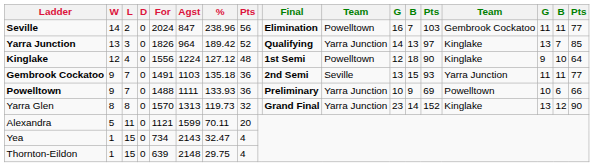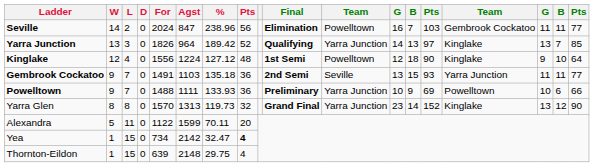 <table class="wikitable">
 <tr>
 <th style="color:crimson">Ladder</th>
 <th style="color:crimson">W</th>
 <th style="color:crimson">L</th>
 <th style="color:crimson">D</th>
 <th style="color:crimson">For</th>
 <th style="color:crimson">Agst</th>
 <th style="color:crimson">%</th>
 <th style="color:crimson">Pts</th>
 <th></th>
 <th style="color:green">Final</th>
 <th style="color:green">Team</th>
 <th style="color:green">G</th>
 <th style="color:green">B</th>
 <th style="color:green">Pts</th>
 <th style="color:green">Team</th>
 <th style="color:green">G</th>
 <th style="color:green">B</th>
 <th style="color:green">Pts</th>
 </tr>
 <tr>
 <td><strong>Seville</strong></td>
 <td>14</td>
 <td>2</td>
 <td>0</td>
 <td>2024</td>
 <td>847</td>
 <td>238.96</td>
 <td>56</td>
 <td></td>
 <td><strong>Elimination</strong></td>
 <td>Powelltown</td>
 <td>16</td>
 <td>7</td>
 <td>103</td>
 <td>Gembrook Cockatoo</td>
 <td>11</td>
 <td>11</td>
 <td>77</td>
 </tr>
 <tr>
 <td><strong>Yarra Junction</strong></td>
 <td>13</td>
 <td>3</td>
 <td>0</td>
 <td>1826</td>
 <td>964</td>
 <td>189.42</td>
 <td>52</td>
 <td></td>
 <td><strong>Qualifying</strong></td>
 <td>Yarra Junction</td>
 <td>14</td>
 <td>13</td>
 <td>97</td>
 <td>Kinglake</td>
 <td>13</td>
 <td>7</td>
 <td>85</td>
 </tr>
 <tr>
 <td><strong>Kinglake</strong></td>
 <td>12</td>
 <td>4</td>
 <td>0</td>
 <td>1556</td>
 <td>1224</td>
 <td>127.12</td>
 <td>48</td>
 <td></td>
 <td><strong>1st Semi</strong></td>
 <td>Powelltown</td>
 <td>12</td>
 <td>18</td>
 <td>90</td>
 <td>Kinglake</td>
 <td>9</td>
 <td>10</td>
 <td>64</td>
 </tr>
 <tr>
 <td><strong>Gembrook Cockatoo</strong></td>
 <td>9</td>
 <td>7</td>
 <td>0</td>
 <td>1491</td>
 <td>1103</td>
 <td>135.18</td>
 <td>36</td>
 <td></td>
 <td><strong>2nd Semi</strong></td>
 <td>Seville</td>
 <td>13</td>
 <td>15</td>
 <td>93</td>
 <td>Yarra Junction</td>
 <td>11</td>
 <td>11</td>
 <td>77</td>
 </tr>
 <tr>
 <td><strong>Powelltown</strong></td>
 <td>9</td>
 <td>7</td>
 <td>0</td>
 <td>1488</td>
 <td>1111</td>
 <td>133.93</td>
 <td>36</td>
 <td></td>
 <td><strong>Preliminary</strong></td>
 <td>Yarra Junction</td>
 <td>10</td>
 <td>9</td>
 <td>69</td>
 <td>Powelltown</td>
 <td>10</td>
 <td>6</td>
 <td>66</td>
 </tr>
 <tr>
 <td>Yarra Glen</td>
 <td>8</td>
 <td>8</td>
 <td>0</td>
 <td>1570</td>
 <td>1313</td>
 <td>119.73</td>
 <td>32</td>
 <td></td>
 <td><strong>Grand Final</strong></td>
 <td>Yarra Junction</td>
 <td>23</td>
 <td>14</td>
 <td>152</td>
 <td>Kinglake</td>
 <td>13</td>
 <td>12</td>
 <td>90</td>
 </tr>
 <tr>
 <td>Alexandra</td>
 <td>5</td>
 <td>11</td>
 <td>0</td>
-<td>1121</td>
+<td>1122</td>
 <td>1599</td>
 <td>70.11</td>
 <td>20</td>
 </tr>
 <tr>
 <td>Yea</td>
 <td>1</td>
 <td>15</td>
 <td>0</td>
 <td>734</td>
-<td>2143</td>
+<td>2142</td>
 <td>32.47</td>
-<td>4</td>
+<td><strong>4</strong></td>
 </tr>
 <tr>
 <td>Thornton-Eildon</td>
 <td>1</td>
 <td>15</td>
 <td>0</td>
 <td>639</td>
 <td>2148</td>
 <td>29.75</td>
 <td>4</td>
 </tr>
 </table>
